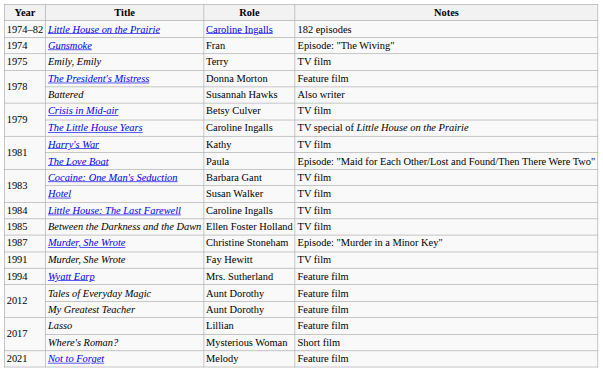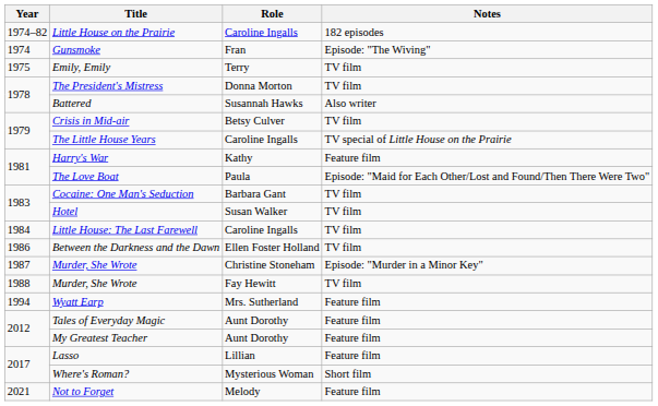 <table class="wikitable sortable">
 <tr>
 <th>Year</th>
 <th>Title</th>
 <th>Role</th>
 <th class="unsortable">Notes</th>
 </tr>
 <tr>
 <td>1974–82</td>
 <td><em><a href='#'>Little House on the Prairie</a></em></td>
 <td><a href='#'>Caroline Ingalls</a></td>
 <td>182 episodes</td>
 </tr>
 <tr>
 <td>1974</td>
 <td><em><a href='#'>Gunsmoke</a></em></td>
 <td>Fran</td>
 <td>Episode: "The Wiving"</td>
 </tr>
 <tr>
 <td>1975</td>
 <td><em>Emily, Emily</em></td>
 <td>Terry</td>
 <td>TV film</td>
 </tr>
 <tr>
 <td rowspan="2">1978</td>
 <td><em><a href='#'>The President's Mistress</a></em></td>
 <td>Donna Morton</td>
-<td>Feature film</td>
+<td>TV film</td>
 </tr>
 <tr>
 <td><em>Battered</em></td>
 <td>Susannah Hawks</td>
 <td>Also writer</td>
 </tr>
 <tr>
 <td rowspan="2">1979</td>
 <td><em><a href='#'>Crisis in Mid-air</a></em></td>
 <td>Betsy Culver</td>
 <td>TV film</td>
 </tr>
 <tr>
 <td><em><a href='#'>The Little House Years</a></em></td>
 <td>Caroline Ingalls</td>
 <td>TV special of <em>Little House on the Prairie</em></td>
 </tr>
 <tr>
 <td rowspan="2">1981</td>
 <td><em><a href='#'>Harry's War</a></em></td>
 <td>Kathy</td>
-<td>TV film</td>
+<td>Feature film</td>
 </tr>
 <tr>
 <td><em><a href='#'>The Love Boat</a></em></td>
 <td>Paula</td>
 <td>Episode: "Maid for Each Other/Lost and Found/Then There Were Two"</td>
 </tr>
 <tr>
 <td rowspan="2">1983</td>
 <td><em><a href='#'>Cocaine: One Man's Seduction</a></em></td>
 <td>Barbara Gant</td>
 <td>TV film</td>
 </tr>
 <tr>
 <td><em><a href='#'>Hotel</a></em></td>
 <td>Susan Walker</td>
 <td>TV film</td>
 </tr>
 <tr>
 <td>1984</td>
 <td><em><a href='#'>Little House: The Last Farewell</a></em></td>
 <td>Caroline Ingalls</td>
 <td>TV film</td>
 </tr>
 <tr>
-<td>1985</td>
+<td>1986</td>
 <td><em>Between the Darkness and the Dawn</em></td>
 <td>Ellen Foster Holland</td>
 <td>TV film</td>
 </tr>
 <tr>
 <td>1987</td>
 <td><em><a href='#'>Murder, She Wrote</a></em></td>
 <td>Christine Stoneham</td>
 <td>Episode: "Murder in a Minor Key"</td>
 </tr>
 <tr>
-<td>1991</td>
+<td>1988</td>
 <td><em>Murder, She Wrote</em></td>
 <td>Fay Hewitt</td>
 <td>TV film</td>
 </tr>
 <tr>
 <td>1994</td>
 <td><em><a href='#'>Wyatt Earp</a></em></td>
 <td>Mrs. Sutherland</td>
 <td>Feature film</td>
 </tr>
 <tr>
 <td rowspan="2">2012</td>
 <td><em>Tales of Everyday Magic</em></td>
 <td>Aunt Dorothy</td>
 <td>Feature film</td>
 </tr>
 <tr>
 <td><em>My Greatest Teacher</em></td>
 <td>Aunt Dorothy</td>
 <td>Feature film</td>
 </tr>
 <tr>
 <td rowspan="2">2017</td>
 <td><em>Lasso</em></td>
 <td>Lillian</td>
 <td>Feature film</td>
 </tr>
 <tr>
 <td><em>Where's Roman?</em></td>
 <td>Mysterious Woman</td>
 <td>Short film</td>
 </tr>
 <tr>
 <td>2021</td>
 <td><em><a href='#'>Not to Forget</a></em></td>
 <td>Melody</td>
 <td>Feature film</td>
 </tr>
 </table>
